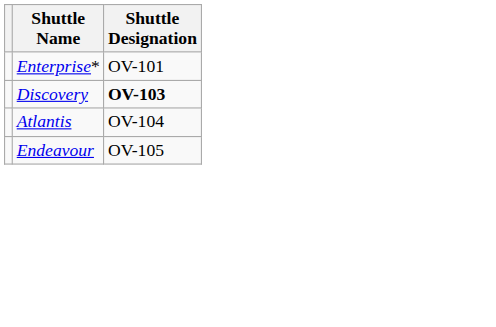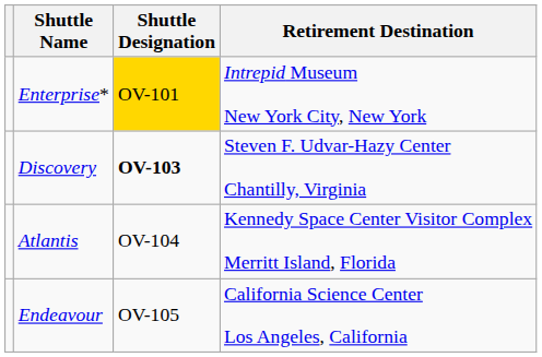 <table class="wikitable">
 <tr>
 <th></th>
 <th>Shuttle<br>Name</th>
 <th>Shuttle<br>Designation</th>
+<th>Retirement Destination</th>
 </tr>
 <tr>
 <td></td>
 <td><a href='#'><em>Enterprise</em></a>*</td>
-<td>OV-101</td>
+<td style="background: gold;">OV-101</td>
+<td><a href='#'><em>Intrepid</em> Museum</a><br><br><a href='#'>New York City</a>, <a href='#'>New York</a></td>
 </tr>
 <tr>
 <td></td>
 <td><a href='#'><em>Discovery</em></a></td>
 <td><strong>OV-103</strong></td>
+<td><a href='#'>Steven F. Udvar-Hazy Center</a><br><br><a href='#'>Chantilly, Virginia</a></td>
 </tr>
 <tr>
 <td></td>
 <td><a href='#'><em>Atlantis</em></a></td>
 <td>OV-104</td>
+<td><a href='#'>Kennedy Space Center Visitor Complex</a><br><br><a href='#'>Merritt Island</a>, <a href='#'>Florida</a></td>
 </tr>
 <tr>
 <td></td>
 <td><a href='#'><em>Endeavour</em></a></td>
 <td>OV-105</td>
+<td><a href='#'>California Science Center</a><br><br><a href='#'>Los Angeles</a>, <a href='#'>California</a></td>
 </tr>
 </table>
